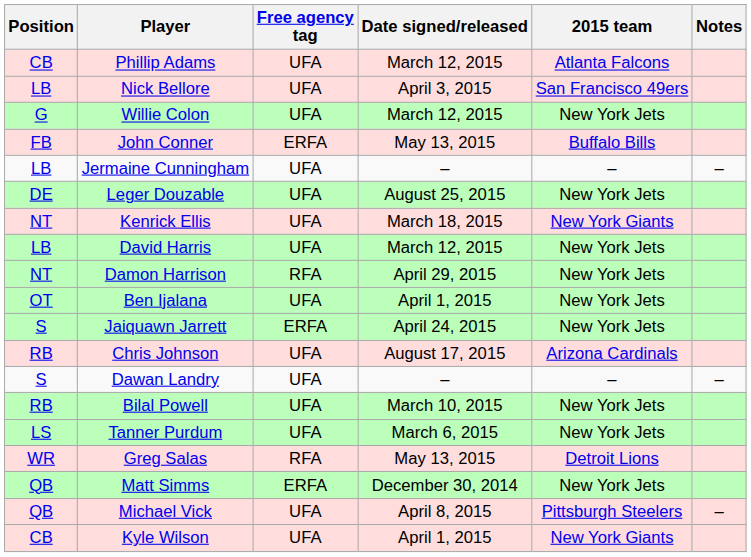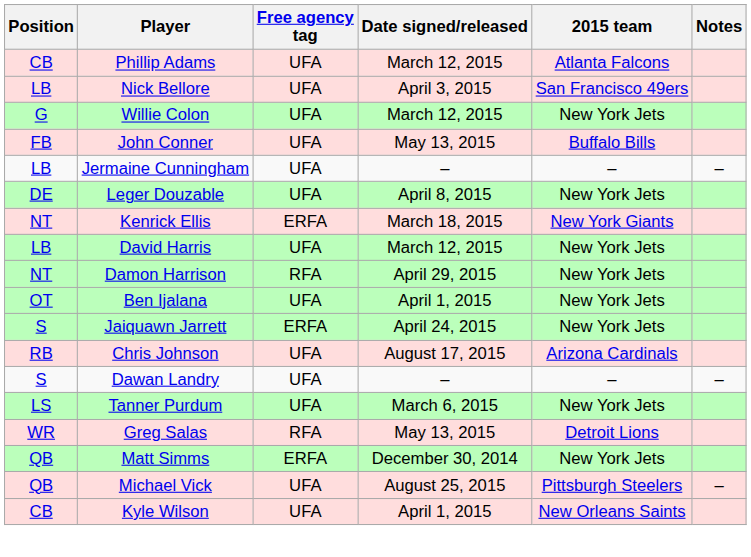 <table class="sortable wikitable">
 <tr>
 <th>Position</th>
 <th>Player</th>
 <th><a href='#'>Free agency</a><br>tag</th>
 <th>Date signed/released</th>
 <th>2015 team</th>
 <th>Notes</th>
 </tr>
 <tr style="background:#fdd; text-align:center;">
 <td><a href='#'>CB</a></td>
 <td><a href='#'>Phillip Adams</a></td>
 <td>UFA</td>
 <td>March 12, 2015</td>
 <td><a href='#'>Atlanta Falcons</a></td>
 <td></td>
 </tr>
 <tr style="background:#fdd; text-align:center;">
 <td><a href='#'>LB</a></td>
 <td><a href='#'>Nick Bellore</a></td>
 <td>UFA</td>
 <td>April 3, 2015</td>
 <td><a href='#'>San Francisco 49ers</a></td>
 <td></td>
 </tr>
 <tr style="background:#bfb; text-align:center;">
 <td><a href='#'>G</a></td>
 <td><a href='#'>Willie Colon</a></td>
 <td>UFA</td>
 <td>March 12, 2015</td>
 <td>New York Jets</td>
 <td></td>
 </tr>
 <tr style="background:#fdd; text-align:center;">
 <td><a href='#'>FB</a></td>
 <td><a href='#'>John Conner</a></td>
-<td>ERFA</td>
+<td>UFA</td>
 <td>May 13, 2015</td>
 <td><a href='#'>Buffalo Bills</a></td>
 <td></td>
 </tr>
 <tr style="text-align:center;">
 <td><a href='#'>LB</a></td>
 <td><a href='#'>Jermaine Cunningham</a></td>
 <td>UFA</td>
 <td>–</td>
 <td>–</td>
 <td>–</td>
 </tr>
 <tr style="background:#bfb; text-align:center;">
 <td><a href='#'>DE</a></td>
 <td><a href='#'>Leger Douzable</a></td>
 <td>UFA</td>
-<td>August 25, 2015</td>
+<td>April 8, 2015</td>
 <td>New York Jets</td>
 <td></td>
 </tr>
 <tr style="background:#fdd; text-align:center;">
 <td><a href='#'>NT</a></td>
 <td><a href='#'>Kenrick Ellis</a></td>
-<td>UFA</td>
+<td>ERFA</td>
 <td>March 18, 2015</td>
 <td><a href='#'>New York Giants</a></td>
 <td></td>
 </tr>
 <tr style="background:#bfb; text-align:center;">
 <td><a href='#'>LB</a></td>
 <td><a href='#'>David Harris</a></td>
 <td>UFA</td>
 <td>March 12, 2015</td>
 <td>New York Jets</td>
 <td></td>
 </tr>
 <tr style="background:#bfb; text-align:center;">
 <td><a href='#'>NT</a></td>
 <td><a href='#'>Damon Harrison</a></td>
 <td>RFA</td>
 <td>April 29, 2015</td>
 <td>New York Jets</td>
 <td></td>
 </tr>
 <tr style="background:#bfb; text-align:center;">
 <td><a href='#'>OT</a></td>
 <td><a href='#'>Ben Ijalana</a></td>
 <td>UFA</td>
 <td>April 1, 2015</td>
 <td>New York Jets</td>
 <td></td>
 </tr>
 <tr style="background:#bfb; text-align:center;">
 <td><a href='#'>S</a></td>
 <td><a href='#'>Jaiquawn Jarrett</a></td>
 <td>ERFA</td>
 <td>April 24, 2015</td>
 <td>New York Jets</td>
 <td></td>
 </tr>
 <tr style="background:#fdd; text-align:center;">
 <td><a href='#'>RB</a></td>
 <td><a href='#'>Chris Johnson</a></td>
 <td>UFA</td>
 <td>August 17, 2015</td>
 <td><a href='#'>Arizona Cardinals</a></td>
 <td></td>
 </tr>
 <tr style="text-align:center;">
 <td><a href='#'>S</a></td>
 <td><a href='#'>Dawan Landry</a></td>
 <td>UFA</td>
 <td>–</td>
 <td>–</td>
 <td>–</td>
 </tr>
 <tr style="background:#bfb; text-align:center;">
-<td><a href='#'>RB</a></td>
-<td><a href='#'>Bilal Powell</a></td>
-<td>UFA</td>
-<td>March 10, 2015</td>
-<td>New York Jets</td>
-<td></td>
-</tr>
-<tr style="background:#bfb; text-align:center;">
 <td><a href='#'>LS</a></td>
 <td><a href='#'>Tanner Purdum</a></td>
 <td>UFA</td>
 <td>March 6, 2015</td>
 <td>New York Jets</td>
 <td></td>
 </tr>
 <tr style="background:#fdd; text-align:center;">
 <td><a href='#'>WR</a></td>
 <td><a href='#'>Greg Salas</a></td>
 <td>RFA</td>
 <td>May 13, 2015</td>
 <td><a href='#'>Detroit Lions</a></td>
 <td></td>
 </tr>
 <tr style="background:#bfb; text-align:center;">
 <td><a href='#'>QB</a></td>
 <td><a href='#'>Matt Simms</a></td>
 <td>ERFA</td>
 <td>December 30, 2014</td>
 <td>New York Jets</td>
 <td></td>
 </tr>
 <tr style="background:#fdd; text-align:center;">
 <td><a href='#'>QB</a></td>
 <td><a href='#'>Michael Vick</a></td>
 <td>UFA</td>
-<td>April 8, 2015</td>
+<td>August 25, 2015</td>
 <td><a href='#'>Pittsburgh Steelers</a></td>
 <td>–</td>
 </tr>
 <tr style="background:#fdd; text-align:center;">
 <td><a href='#'>CB</a></td>
 <td><a href='#'>Kyle Wilson</a></td>
 <td>UFA</td>
 <td>April 1, 2015</td>
-<td><a href='#'>New York Giants</a></td>
+<td><a href='#'>New Orleans Saints</a></td>
 <td></td>
 </tr>
 </table>
